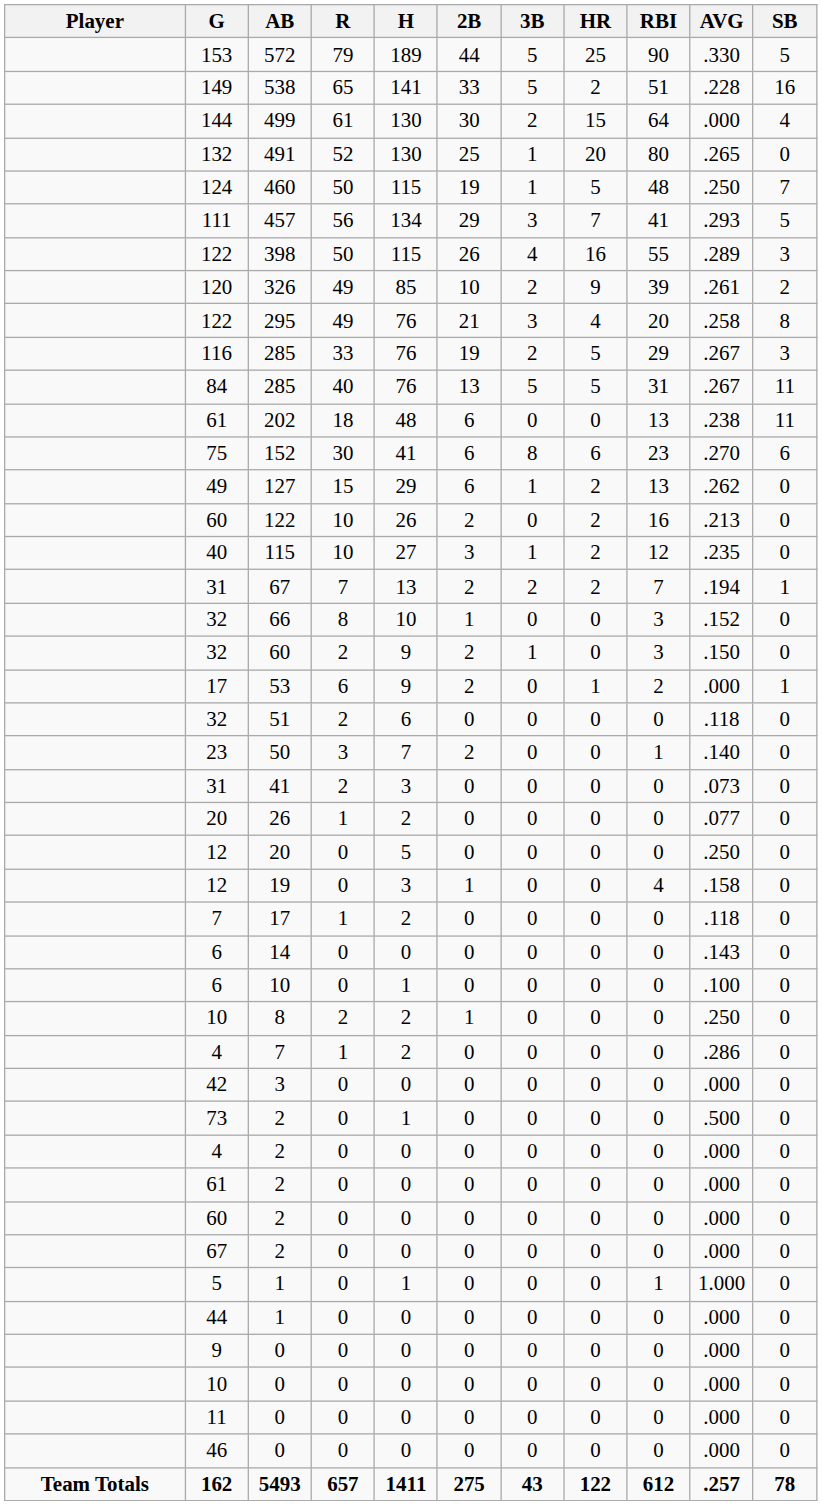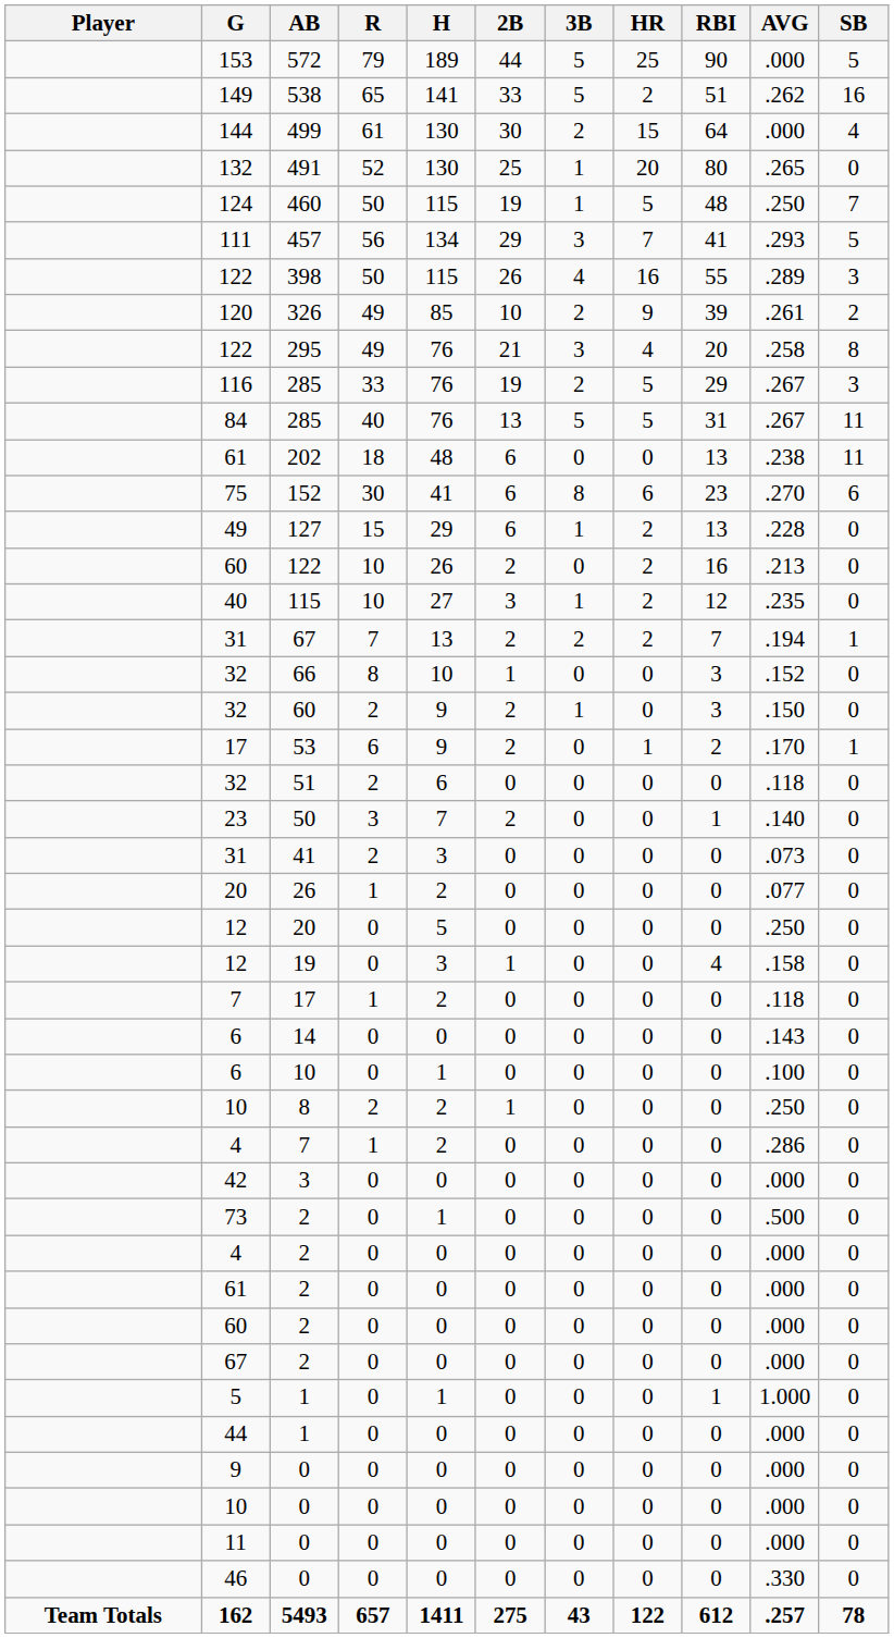 <table class="wikitable sortable">
 <tr>
 <th bgcolor="#DDDDFF" width="20%">Player</th>
 <th bgcolor="#DDDDFF" width="7%">G</th>
 <th bgcolor="#DDDDFF" width="7%">AB</th>
 <th bgcolor="#DDDDFF" width="7%">R</th>
 <th bgcolor="#DDDDFF" width="7%">H</th>
 <th bgcolor="#DDDDFF" width="7%">2B</th>
 <th bgcolor="#DDDDFF" width="7%">3B</th>
 <th bgcolor="#DDDDFF" width="7%">HR</th>
 <th bgcolor="#DDDDFF" width="7%">RBI</th>
 <th bgcolor="#DDDDFF" width="7%">AVG</th>
 <th bgcolor="#DDDDFF" width="7%">SB</th>
 </tr>
 <tr align="center">
 <td></td>
 <td>153</td>
 <td>572</td>
 <td>79</td>
 <td>189</td>
 <td>44</td>
 <td>5</td>
 <td>25</td>
 <td>90</td>
-<td>.330</td>
+<td>.000</td>
 <td>5</td>
 </tr>
 <tr align="center">
 <td></td>
 <td>149</td>
 <td>538</td>
 <td>65</td>
 <td>141</td>
 <td>33</td>
 <td>5</td>
 <td>2</td>
 <td>51</td>
-<td>.228</td>
+<td>.262</td>
 <td>16</td>
 </tr>
 <tr align="center">
 <td></td>
 <td>144</td>
 <td>499</td>
 <td>61</td>
 <td>130</td>
 <td>30</td>
 <td>2</td>
 <td>15</td>
 <td>64</td>
 <td>.000</td>
 <td>4</td>
 </tr>
 <tr align="center">
 <td></td>
 <td>132</td>
 <td>491</td>
 <td>52</td>
 <td>130</td>
 <td>25</td>
 <td>1</td>
 <td>20</td>
 <td>80</td>
 <td>.265</td>
 <td>0</td>
 </tr>
 <tr align="center">
 <td></td>
 <td>124</td>
 <td>460</td>
 <td>50</td>
 <td>115</td>
 <td>19</td>
 <td>1</td>
 <td>5</td>
 <td>48</td>
 <td>.250</td>
 <td>7</td>
 </tr>
 <tr align="center">
 <td></td>
 <td>111</td>
 <td>457</td>
 <td>56</td>
 <td>134</td>
 <td>29</td>
 <td>3</td>
 <td>7</td>
 <td>41</td>
 <td>.293</td>
 <td>5</td>
 </tr>
 <tr align="center">
 <td></td>
 <td>122</td>
 <td>398</td>
 <td>50</td>
 <td>115</td>
 <td>26</td>
 <td>4</td>
 <td>16</td>
 <td>55</td>
 <td>.289</td>
 <td>3</td>
 </tr>
 <tr align="center">
 <td></td>
 <td>120</td>
 <td>326</td>
 <td>49</td>
 <td>85</td>
 <td>10</td>
 <td>2</td>
 <td>9</td>
 <td>39</td>
 <td>.261</td>
 <td>2</td>
 </tr>
 <tr align="center">
 <td></td>
 <td>122</td>
 <td>295</td>
 <td>49</td>
 <td>76</td>
 <td>21</td>
 <td>3</td>
 <td>4</td>
 <td>20</td>
 <td>.258</td>
 <td>8</td>
 </tr>
 <tr align="center">
 <td></td>
 <td>116</td>
 <td>285</td>
 <td>33</td>
 <td>76</td>
 <td>19</td>
 <td>2</td>
 <td>5</td>
 <td>29</td>
 <td>.267</td>
 <td>3</td>
 </tr>
 <tr align="center">
 <td></td>
 <td>84</td>
 <td>285</td>
 <td>40</td>
 <td>76</td>
 <td>13</td>
 <td>5</td>
 <td>5</td>
 <td>31</td>
 <td>.267</td>
 <td>11</td>
 </tr>
 <tr align="center">
 <td></td>
 <td>61</td>
 <td>202</td>
 <td>18</td>
 <td>48</td>
 <td>6</td>
 <td>0</td>
 <td>0</td>
 <td>13</td>
 <td>.238</td>
 <td>11</td>
 </tr>
 <tr align="center">
 <td></td>
 <td>75</td>
 <td>152</td>
 <td>30</td>
 <td>41</td>
 <td>6</td>
 <td>8</td>
 <td>6</td>
 <td>23</td>
 <td>.270</td>
 <td>6</td>
 </tr>
 <tr align="center">
 <td></td>
 <td>49</td>
 <td>127</td>
 <td>15</td>
 <td>29</td>
 <td>6</td>
 <td>1</td>
 <td>2</td>
 <td>13</td>
-<td>.262</td>
+<td>.228</td>
 <td>0</td>
 </tr>
 <tr align="center">
 <td></td>
 <td>60</td>
 <td>122</td>
 <td>10</td>
 <td>26</td>
 <td>2</td>
 <td>0</td>
 <td>2</td>
 <td>16</td>
 <td>.213</td>
 <td>0</td>
 </tr>
 <tr align="center">
 <td></td>
 <td>40</td>
 <td>115</td>
 <td>10</td>
 <td>27</td>
 <td>3</td>
 <td>1</td>
 <td>2</td>
 <td>12</td>
 <td>.235</td>
 <td>0</td>
 </tr>
 <tr align="center">
 <td></td>
 <td>31</td>
 <td>67</td>
 <td>7</td>
 <td>13</td>
 <td>2</td>
 <td>2</td>
 <td>2</td>
 <td>7</td>
 <td>.194</td>
 <td>1</td>
 </tr>
 <tr align="center">
 <td></td>
 <td>32</td>
 <td>66</td>
 <td>8</td>
 <td>10</td>
 <td>1</td>
 <td>0</td>
 <td>0</td>
 <td>3</td>
 <td>.152</td>
 <td>0</td>
 </tr>
 <tr align="center">
 <td></td>
 <td>32</td>
 <td>60</td>
 <td>2</td>
 <td>9</td>
 <td>2</td>
 <td>1</td>
 <td>0</td>
 <td>3</td>
 <td>.150</td>
 <td>0</td>
 </tr>
 <tr align="center">
 <td></td>
 <td>17</td>
 <td>53</td>
 <td>6</td>
 <td>9</td>
 <td>2</td>
 <td>0</td>
 <td>1</td>
 <td>2</td>
-<td>.000</td>
+<td>.170</td>
 <td>1</td>
 </tr>
 <tr align="center">
 <td></td>
 <td>32</td>
 <td>51</td>
 <td>2</td>
 <td>6</td>
 <td>0</td>
 <td>0</td>
 <td>0</td>
 <td>0</td>
 <td>.118</td>
 <td>0</td>
 </tr>
 <tr align="center">
 <td></td>
 <td>23</td>
 <td>50</td>
 <td>3</td>
 <td>7</td>
 <td>2</td>
 <td>0</td>
 <td>0</td>
 <td>1</td>
 <td>.140</td>
 <td>0</td>
 </tr>
 <tr align="center">
 <td></td>
 <td>31</td>
 <td>41</td>
 <td>2</td>
 <td>3</td>
 <td>0</td>
 <td>0</td>
 <td>0</td>
 <td>0</td>
 <td>.073</td>
 <td>0</td>
 </tr>
 <tr align="center">
 <td></td>
 <td>20</td>
 <td>26</td>
 <td>1</td>
 <td>2</td>
 <td>0</td>
 <td>0</td>
 <td>0</td>
 <td>0</td>
 <td>.077</td>
 <td>0</td>
 </tr>
 <tr align="center">
 <td></td>
 <td>12</td>
 <td>20</td>
 <td>0</td>
 <td>5</td>
 <td>0</td>
 <td>0</td>
 <td>0</td>
 <td>0</td>
 <td>.250</td>
 <td>0</td>
 </tr>
 <tr align="center">
 <td></td>
 <td>12</td>
 <td>19</td>
 <td>0</td>
 <td>3</td>
 <td>1</td>
 <td>0</td>
 <td>0</td>
 <td>4</td>
 <td>.158</td>
 <td>0</td>
 </tr>
 <tr align="center">
 <td></td>
 <td>7</td>
 <td>17</td>
 <td>1</td>
 <td>2</td>
 <td>0</td>
 <td>0</td>
 <td>0</td>
 <td>0</td>
 <td>.118</td>
 <td>0</td>
 </tr>
 <tr align="center">
 <td></td>
 <td>6</td>
 <td>14</td>
 <td>0</td>
 <td>0</td>
 <td>0</td>
 <td>0</td>
 <td>0</td>
 <td>0</td>
 <td>.143</td>
 <td>0</td>
 </tr>
 <tr align="center">
 <td></td>
 <td>6</td>
 <td>10</td>
 <td>0</td>
 <td>1</td>
 <td>0</td>
 <td>0</td>
 <td>0</td>
 <td>0</td>
 <td>.100</td>
 <td>0</td>
 </tr>
 <tr align="center">
 <td></td>
 <td>10</td>
 <td>8</td>
 <td>2</td>
 <td>2</td>
 <td>1</td>
 <td>0</td>
 <td>0</td>
 <td>0</td>
 <td>.250</td>
 <td>0</td>
 </tr>
 <tr align="center">
 <td></td>
 <td>4</td>
 <td>7</td>
 <td>1</td>
 <td>2</td>
 <td>0</td>
 <td>0</td>
 <td>0</td>
 <td>0</td>
 <td>.286</td>
 <td>0</td>
 </tr>
 <tr align="center">
 <td></td>
 <td>42</td>
 <td>3</td>
 <td>0</td>
 <td>0</td>
 <td>0</td>
 <td>0</td>
 <td>0</td>
 <td>0</td>
 <td>.000</td>
 <td>0</td>
 </tr>
 <tr align="center">
 <td></td>
 <td>73</td>
 <td>2</td>
 <td>0</td>
 <td>1</td>
 <td>0</td>
 <td>0</td>
 <td>0</td>
 <td>0</td>
 <td>.500</td>
 <td>0</td>
 </tr>
 <tr align="center">
 <td></td>
 <td>4</td>
 <td>2</td>
 <td>0</td>
 <td>0</td>
 <td>0</td>
 <td>0</td>
 <td>0</td>
 <td>0</td>
 <td>.000</td>
 <td>0</td>
 </tr>
 <tr align="center">
 <td></td>
 <td>61</td>
 <td>2</td>
 <td>0</td>
 <td>0</td>
 <td>0</td>
 <td>0</td>
 <td>0</td>
 <td>0</td>
 <td>.000</td>
 <td>0</td>
 </tr>
 <tr align="center">
 <td></td>
 <td>60</td>
 <td>2</td>
 <td>0</td>
 <td>0</td>
 <td>0</td>
 <td>0</td>
 <td>0</td>
 <td>0</td>
 <td>.000</td>
 <td>0</td>
 </tr>
 <tr align="center">
 <td></td>
 <td>67</td>
 <td>2</td>
 <td>0</td>
 <td>0</td>
 <td>0</td>
 <td>0</td>
 <td>0</td>
 <td>0</td>
 <td>.000</td>
 <td>0</td>
 </tr>
 <tr align="center">
 <td></td>
 <td>5</td>
 <td>1</td>
 <td>0</td>
 <td>1</td>
 <td>0</td>
 <td>0</td>
 <td>0</td>
 <td>1</td>
 <td>1.000</td>
 <td>0</td>
 </tr>
 <tr align="center">
 <td></td>
 <td>44</td>
 <td>1</td>
 <td>0</td>
 <td>0</td>
 <td>0</td>
 <td>0</td>
 <td>0</td>
 <td>0</td>
 <td>.000</td>
 <td>0</td>
 </tr>
 <tr align="center">
 <td></td>
 <td>9</td>
 <td>0</td>
 <td>0</td>
 <td>0</td>
 <td>0</td>
 <td>0</td>
 <td>0</td>
 <td>0</td>
 <td>.000</td>
 <td>0</td>
 </tr>
 <tr align="center">
 <td></td>
 <td>10</td>
 <td>0</td>
 <td>0</td>
 <td>0</td>
 <td>0</td>
 <td>0</td>
 <td>0</td>
 <td>0</td>
 <td>.000</td>
 <td>0</td>
 </tr>
 <tr align="center">
 <td></td>
 <td>11</td>
 <td>0</td>
 <td>0</td>
 <td>0</td>
 <td>0</td>
 <td>0</td>
 <td>0</td>
 <td>0</td>
 <td>.000</td>
 <td>0</td>
 </tr>
 <tr align="center">
 <td></td>
 <td>46</td>
 <td>0</td>
 <td>0</td>
 <td>0</td>
 <td>0</td>
 <td>0</td>
 <td>0</td>
 <td>0</td>
-<td>.000</td>
+<td>.330</td>
 <td>0</td>
 </tr>
 <tr align="center">
 <td><strong>Team Totals</strong></td>
 <td><strong>162</strong></td>
 <td><strong>5493</strong></td>
 <td><strong>657</strong></td>
 <td><strong>1411</strong></td>
 <td><strong>275</strong></td>
 <td><strong>43</strong></td>
 <td><strong>122</strong></td>
 <td><strong>612</strong></td>
 <td><strong>.257</strong></td>
 <td><strong>78</strong></td>
 </tr>
 </table>
